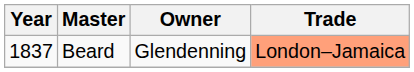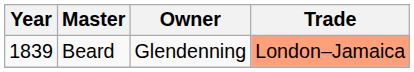 <table class=" wikitable">
 <tr>
 <th>Year</th>
 <th>Master</th>
 <th>Owner</th>
 <th>Trade</th>
 </tr>
 <tr>
-<td>1837</td>
+<td>1839</td>
 <td>Beard</td>
 <td>Glendenning</td>
 <td style="background: lightsalmon;">London–Jamaica</td>
 </tr>
 <tr>
 </tr>
 </table>
